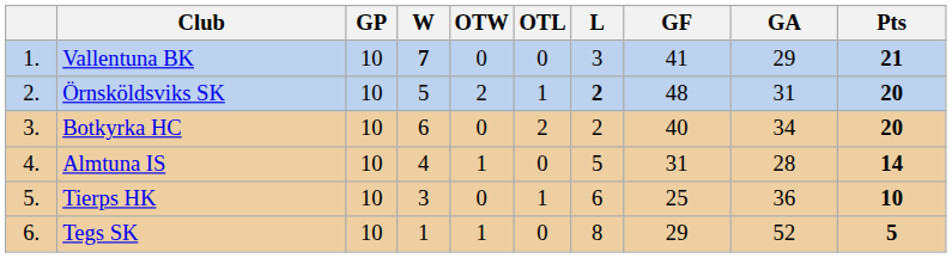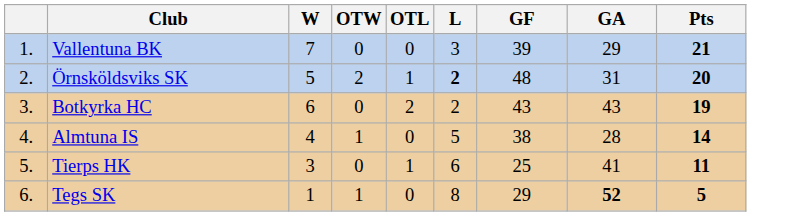 <table class="wikitable">
 <tr>
 <th width="30"></th>
 <th width="200">Club</th>
-<th width="30">GP</th>
 <th width="30">W</th>
 <th width="30">OTW</th>
 <th width="30">OTL</th>
 <th width="30">L</th>
 <th width="70">GF</th>
 <th width="70">GA</th>
 <th width="70">Pts</th>
 </tr>
 <tr bgcolor="#BCD2EE" align="center">
 <td>1.</td>
 <td align="left"><a href='#'>Vallentuna BK</a></td>
-<td>10</td>
-<td><strong>7</strong></td>
+<td>7</td>
 <td>0</td>
 <td>0</td>
 <td>3</td>
-<td>41</td>
+<td>39</td>
 <td>29</td>
 <td><strong>21</strong></td>
 </tr>
 <tr bgcolor="#BCD2EE" align="center">
 <td>2.</td>
 <td align="left"><a href='#'>Örnsköldsviks SK</a></td>
-<td>10</td>
 <td>5</td>
 <td>2</td>
 <td>1</td>
 <td><strong>2</strong></td>
 <td>48</td>
 <td>31</td>
 <td><strong>20</strong></td>
 </tr>
 <tr bgcolor="#EECFA1" align="center">
 <td>3.</td>
 <td align="left"><a href='#'>Botkyrka HC</a></td>
-<td>10</td>
 <td>6</td>
 <td>0</td>
 <td>2</td>
 <td>2</td>
-<td>40</td>
-<td>34</td>
-<td><strong>20</strong></td>
+<td>43</td>
+<td>43</td>
+<td><strong>19</strong></td>
 </tr>
 <tr bgcolor="#EECFA1" align="center">
 <td>4.</td>
 <td align="left"><a href='#'>Almtuna IS</a></td>
-<td>10</td>
 <td>4</td>
 <td>1</td>
 <td>0</td>
 <td>5</td>
-<td>31</td>
+<td>38</td>
 <td>28</td>
 <td><strong>14</strong></td>
 </tr>
 <tr bgcolor="#EECFA1" align="center">
 <td>5.</td>
 <td align="left"><a href='#'>Tierps HK</a></td>
-<td>10</td>
 <td>3</td>
 <td>0</td>
 <td>1</td>
 <td>6</td>
 <td>25</td>
-<td>36</td>
-<td><strong>10</strong></td>
+<td>41</td>
+<td><strong>11</strong></td>
 </tr>
 <tr bgcolor="#EECFA1" align="center">
 <td>6.</td>
 <td align="left"><a href='#'>Tegs SK</a></td>
-<td>10</td>
 <td>1</td>
 <td>1</td>
 <td>0</td>
 <td>8</td>
 <td>29</td>
-<td>52</td>
+<td><strong>52</strong></td>
 <td><strong>5</strong></td>
 </tr>
 </table>
